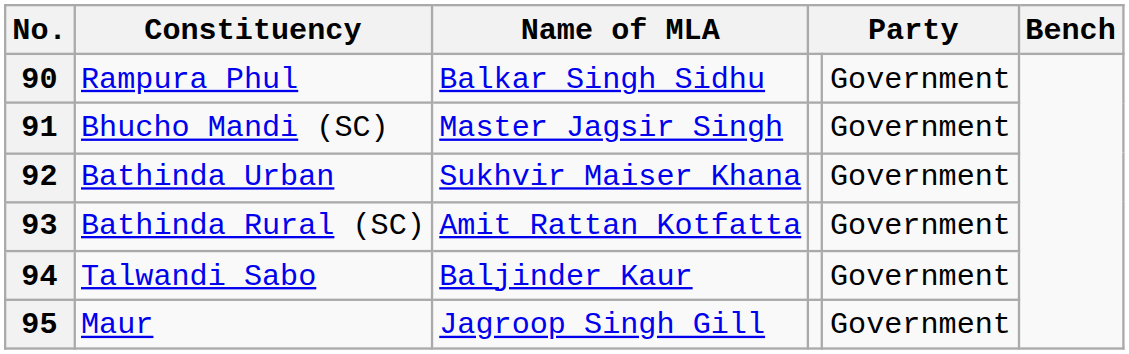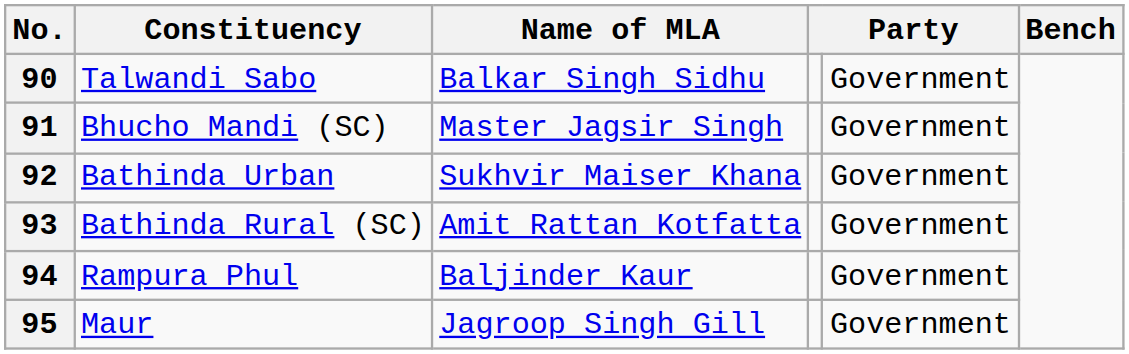 <table class="wikitable sortable">
 <tr>
 <th>No.</th>
 <th>Constituency</th>
 <th>Name of MLA</th>
 <th colspan="2">Party</th>
 <th>Bench</th>
 </tr>
 <tr>
 <th>90</th>
-<td><a href='#'>Rampura Phul</a></td>
+<td><a href='#'>Talwandi Sabo</a></td>
 <td><a href='#'>Balkar Singh Sidhu</a></td>
 <td></td>
 <td>Government</td>
 </tr>
 <tr>
 <th>91</th>
 <td><a href='#'>Bhucho Mandi</a> (SC)</td>
 <td><a href='#'>Master Jagsir Singh</a></td>
 <td></td>
 <td>Government</td>
 </tr>
 <tr>
 <th>92</th>
 <td><a href='#'>Bathinda Urban</a></td>
 <td><a href='#'>Sukhvir Maiser Khana</a></td>
 <td></td>
 <td>Government</td>
 </tr>
 <tr>
 <th>93</th>
 <td><a href='#'>Bathinda Rural</a> (SC)</td>
 <td><a href='#'>Amit Rattan Kotfatta</a></td>
 <td></td>
 <td>Government</td>
 </tr>
 <tr>
 <th>94</th>
-<td><a href='#'>Talwandi Sabo</a></td>
+<td><a href='#'>Rampura Phul</a></td>
 <td><a href='#'>Baljinder Kaur</a></td>
 <td></td>
 <td>Government</td>
 </tr>
 <tr>
 <th>95</th>
 <td><a href='#'>Maur</a></td>
 <td><a href='#'>Jagroop Singh Gill</a></td>
 <td></td>
 <td>Government</td>
 </tr>
 </table>
